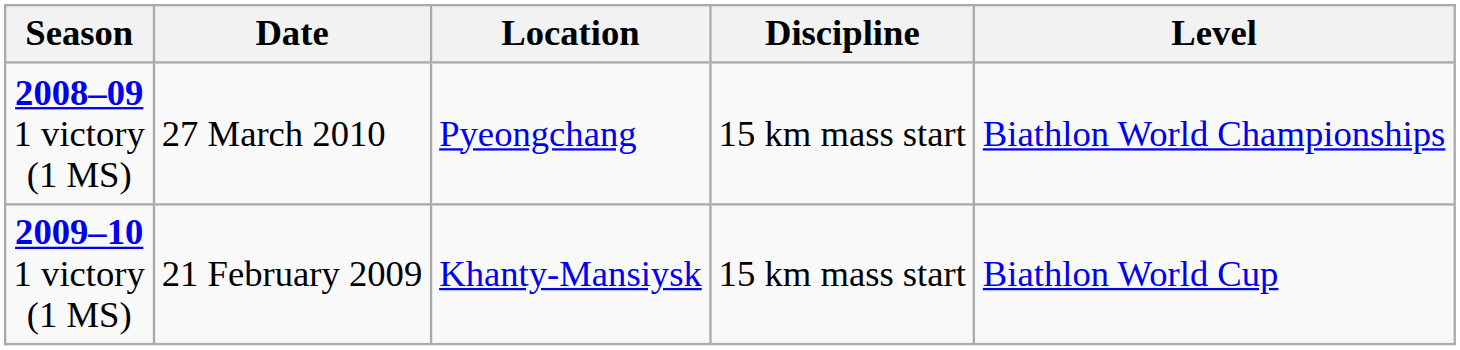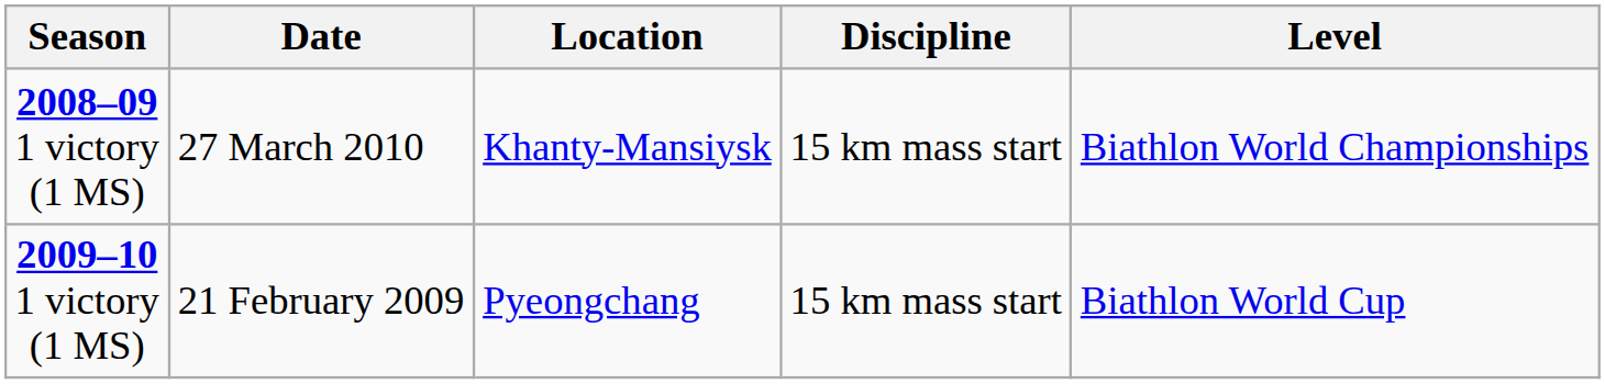 <table class="wikitable">
 <tr>
 <th>Season</th>
 <th>Date</th>
 <th>Location</th>
 <th>Discipline</th>
 <th>Level</th>
 </tr>
 <tr>
 <td style="text-align:center;"><strong><a href='#'>2008–09</a></strong> <br> 1 victory <br> (1 MS)</td>
 <td>27 March 2010</td>
-<td> <a href='#'>Pyeongchang</a></td>
+<td> <a href='#'>Khanty-Mansiysk</a></td>
 <td>15 km mass start</td>
 <td><a href='#'>Biathlon World Championships</a></td>
 </tr>
 <tr>
 <td style="text-align:center;"><strong><a href='#'>2009–10</a></strong> <br> 1 victory <br> (1 MS)</td>
 <td>21 February 2009</td>
-<td> <a href='#'>Khanty-Mansiysk</a></td>
+<td> <a href='#'>Pyeongchang</a></td>
 <td>15 km mass start</td>
 <td><a href='#'>Biathlon World Cup</a></td>
 </tr>
 </table>
